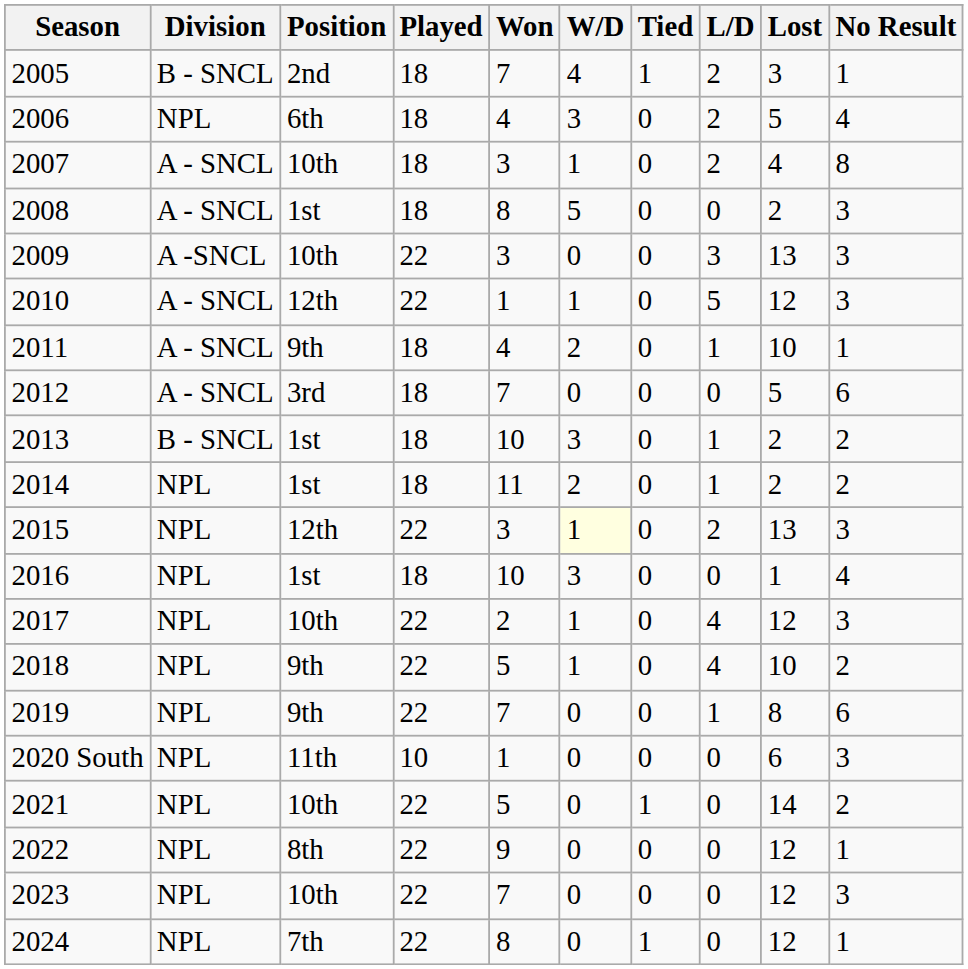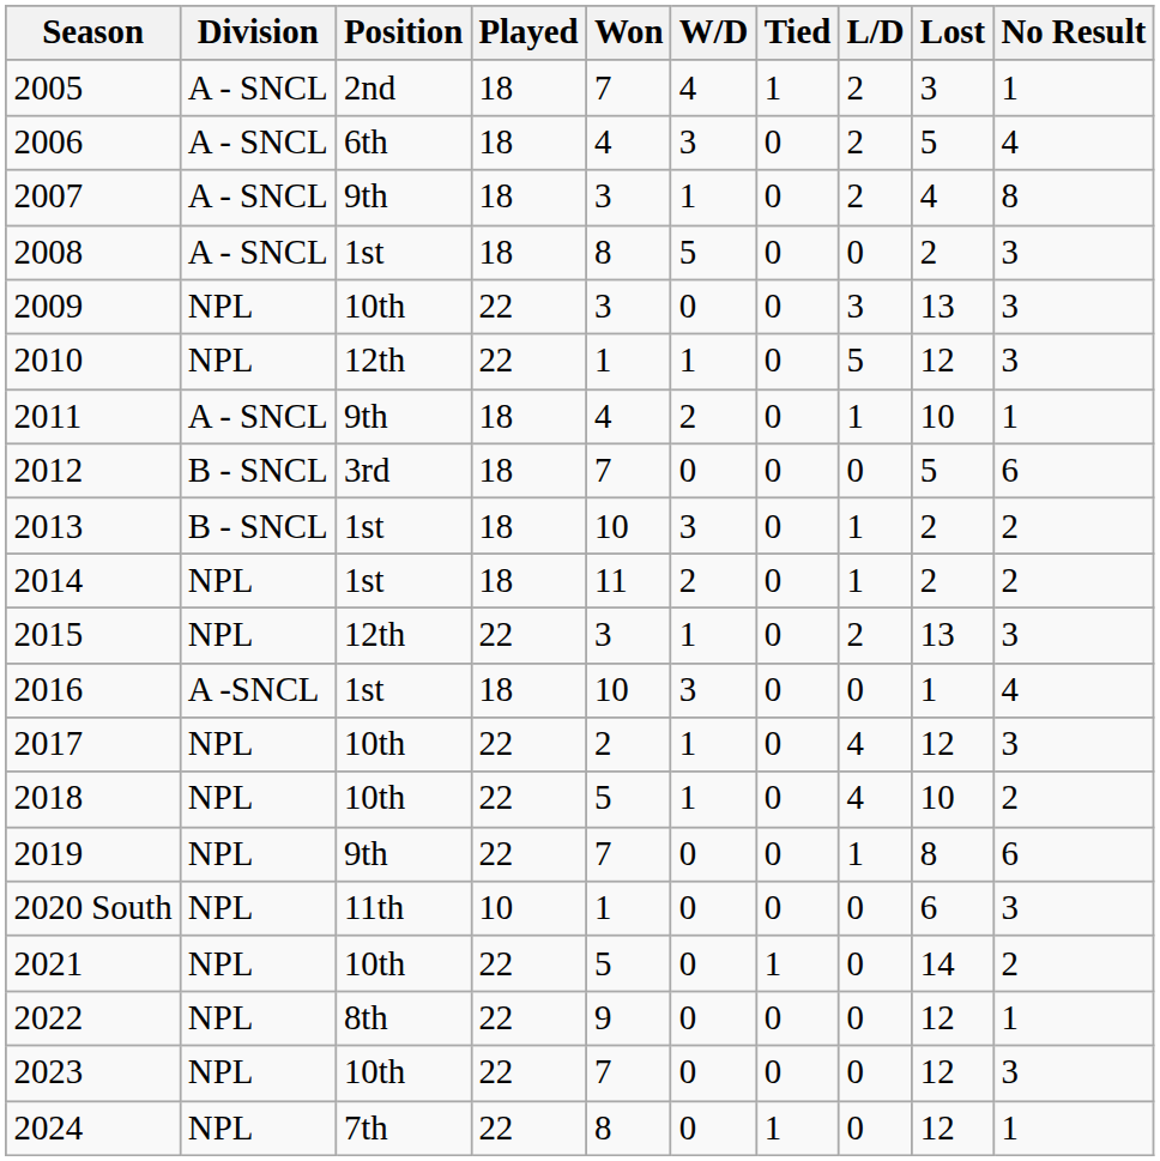 <table class="wikitable">
 <tr>
 <th>Season</th>
 <th>Division</th>
 <th>Position</th>
 <th>Played</th>
 <th>Won</th>
 <th>W/D</th>
 <th>Tied</th>
 <th>L/D</th>
 <th>Lost</th>
 <th>No Result</th>
 </tr>
 <tr>
 <td>2005</td>
-<td>B - SNCL</td>
+<td>A - SNCL</td>
 <td>2nd</td>
 <td>18</td>
 <td>7</td>
 <td>4</td>
 <td>1</td>
 <td>2</td>
 <td>3</td>
 <td>1</td>
 </tr>
 <tr>
 <td>2006</td>
-<td>NPL</td>
+<td>A - SNCL</td>
 <td>6th</td>
 <td>18</td>
 <td>4</td>
 <td>3</td>
 <td>0</td>
 <td>2</td>
 <td>5</td>
 <td>4</td>
 </tr>
 <tr>
 <td>2007</td>
 <td>A - SNCL</td>
-<td>10th</td>
+<td>9th</td>
 <td>18</td>
 <td>3</td>
 <td>1</td>
 <td>0</td>
 <td>2</td>
 <td>4</td>
 <td>8</td>
 </tr>
 <tr>
 <td>2008</td>
 <td>A - SNCL</td>
 <td>1st</td>
 <td>18</td>
 <td>8</td>
 <td>5</td>
 <td>0</td>
 <td>0</td>
 <td>2</td>
 <td>3</td>
 </tr>
 <tr>
 <td>2009</td>
-<td>A -SNCL</td>
+<td>NPL</td>
 <td>10th</td>
 <td>22</td>
 <td>3</td>
 <td>0</td>
 <td>0</td>
 <td>3</td>
 <td>13</td>
 <td>3</td>
 </tr>
 <tr>
 <td>2010</td>
-<td>A - SNCL</td>
+<td>NPL</td>
 <td>12th</td>
 <td>22</td>
 <td>1</td>
 <td>1</td>
 <td>0</td>
 <td>5</td>
 <td>12</td>
 <td>3</td>
 </tr>
 <tr>
 <td>2011</td>
 <td>A - SNCL</td>
 <td>9th</td>
 <td>18</td>
 <td>4</td>
 <td>2</td>
 <td>0</td>
 <td>1</td>
 <td>10</td>
 <td>1</td>
 </tr>
 <tr>
 <td>2012</td>
-<td>A - SNCL</td>
+<td>B - SNCL</td>
 <td>3rd</td>
 <td>18</td>
 <td>7</td>
 <td>0</td>
 <td>0</td>
 <td>0</td>
 <td>5</td>
 <td>6</td>
 </tr>
 <tr>
 <td>2013</td>
 <td>B - SNCL</td>
 <td>1st</td>
 <td>18</td>
 <td>10</td>
 <td>3</td>
 <td>0</td>
 <td>1</td>
 <td>2</td>
 <td>2</td>
 </tr>
 <tr>
 <td>2014</td>
 <td>NPL</td>
 <td>1st</td>
 <td>18</td>
 <td>11</td>
 <td>2</td>
 <td>0</td>
 <td>1</td>
 <td>2</td>
 <td>2</td>
 </tr>
 <tr>
 <td>2015</td>
 <td>NPL</td>
 <td>12th</td>
 <td>22</td>
 <td>3</td>
-<td style="background: lightyellow;">1</td>
+<td>1</td>
 <td>0</td>
 <td>2</td>
 <td>13</td>
 <td>3</td>
 </tr>
 <tr>
 <td>2016</td>
-<td>NPL</td>
+<td>A -SNCL</td>
 <td>1st</td>
 <td>18</td>
 <td>10</td>
 <td>3</td>
 <td>0</td>
 <td>0</td>
 <td>1</td>
 <td>4</td>
 </tr>
 <tr>
 <td>2017</td>
 <td>NPL</td>
 <td>10th</td>
 <td>22</td>
 <td>2</td>
 <td>1</td>
 <td>0</td>
 <td>4</td>
 <td>12</td>
 <td>3</td>
 </tr>
 <tr>
 <td>2018</td>
 <td>NPL</td>
-<td>9th</td>
+<td>10th</td>
 <td>22</td>
 <td>5</td>
 <td>1</td>
 <td>0</td>
 <td>4</td>
 <td>10</td>
 <td>2</td>
 </tr>
 <tr>
 <td>2019</td>
 <td>NPL</td>
 <td>9th</td>
 <td>22</td>
 <td>7</td>
 <td>0</td>
 <td>0</td>
 <td>1</td>
 <td>8</td>
 <td>6</td>
 </tr>
 <tr>
 <td>2020 South</td>
 <td>NPL</td>
 <td>11th</td>
 <td>10</td>
 <td>1</td>
 <td>0</td>
 <td>0</td>
 <td>0</td>
 <td>6</td>
 <td>3</td>
 </tr>
 <tr>
 <td>2021</td>
 <td>NPL</td>
 <td>10th</td>
 <td>22</td>
 <td>5</td>
 <td>0</td>
 <td>1</td>
 <td>0</td>
 <td>14</td>
 <td>2</td>
 </tr>
 <tr>
 <td>2022</td>
 <td>NPL</td>
 <td>8th</td>
 <td>22</td>
 <td>9</td>
 <td>0</td>
 <td>0</td>
 <td>0</td>
 <td>12</td>
 <td>1</td>
 </tr>
 <tr>
 <td>2023</td>
 <td>NPL</td>
 <td>10th</td>
 <td>22</td>
 <td>7</td>
 <td>0</td>
 <td>0</td>
 <td>0</td>
 <td>12</td>
 <td>3</td>
 </tr>
 <tr>
 <td>2024</td>
 <td>NPL</td>
 <td>7th</td>
 <td>22</td>
 <td>8</td>
 <td>0</td>
 <td>1</td>
 <td>0</td>
 <td>12</td>
 <td>1</td>
 </tr>
 </table>
